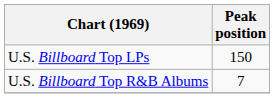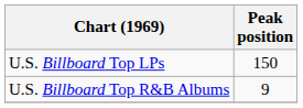 <table class="wikitable">
 <tr>
 <th>Chart (1969)</th>
 <th>Peak<br>position</th>
 </tr>
 <tr>
 <td>U.S. <a href='#'><em>Billboard</em> Top LPs</a></td>
 <td align="center">150</td>
 </tr>
 <tr>
 <td>U.S. <a href='#'><em>Billboard</em> Top R&B Albums</a></td>
-<td align="center">7</td>
+<td align="center">9</td>
 </tr>
 <tr>
 </tr>
 </table>
